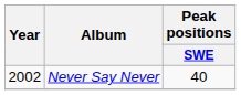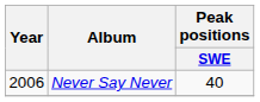 <table class="wikitable">
 <tr>
 <th align="center" rowspan="2">Year</th>
 <th align="center" rowspan="2">Album</th>
 <th align="center" colspan="1">Peak positions</th>
 </tr>
 <tr>
 <th scope="col" style="width:3em;font-size:90%;"><a href='#'>SWE</a></th>
 </tr>
 <tr>
-<td style="text-align:center;">2002</td>
+<td style="text-align:center;">2006</td>
 <td><em><a href='#'>Never Say Never</a></em></td>
 <td style="text-align:center;">40</td>
 </tr>
 <tr>
 </tr>
 </table>
